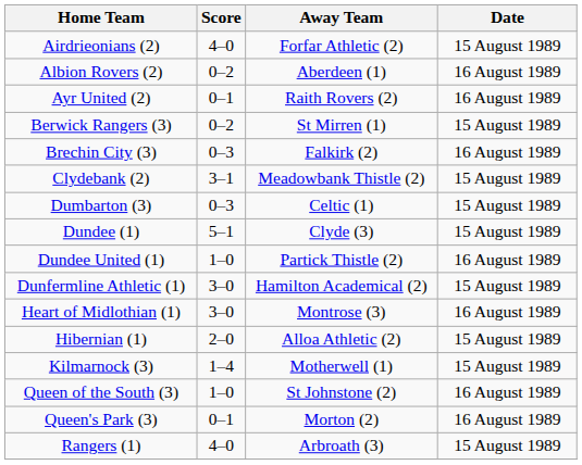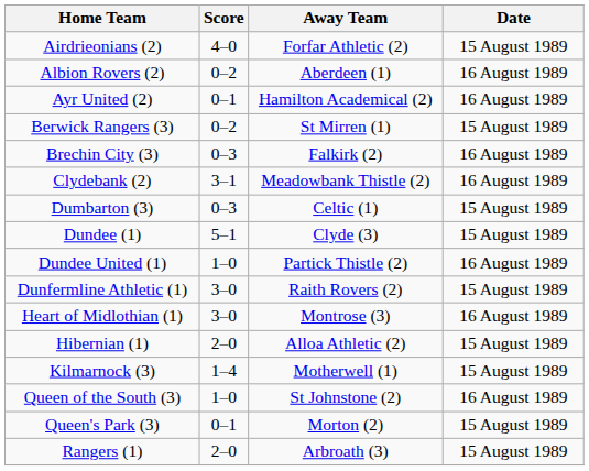 <table class="wikitable" style="text-align:center;">
 <tr>
 <th width=175>Home Team</th>
 <th width=20>Score</th>
 <th width=175>Away Team</th>
 <th width= 125>Date</th>
 </tr>
 <tr>
 <td><a href='#'>Airdrieonians</a>	(2)</td>
 <td>4–0</td>
 <td><a href='#'>Forfar Athletic</a>	(2)</td>
 <td>15 August 1989</td>
 </tr>
 <tr>
 <td><a href='#'>Albion Rovers</a>	(2)</td>
 <td>0–2</td>
 <td><a href='#'>Aberdeen</a>	(1)</td>
 <td>16 August 1989</td>
 </tr>
 <tr>
 <td><a href='#'>Ayr United</a>	(2)</td>
 <td>0–1</td>
-<td><a href='#'>Raith Rovers</a>	(2)</td>
+<td><a href='#'>Hamilton Academical</a>	(2)</td>
 <td>16 August 1989</td>
 </tr>
 <tr>
 <td><a href='#'>Berwick Rangers</a>	(3)</td>
 <td>0–2</td>
 <td><a href='#'>St Mirren</a>	(1)</td>
 <td>15 August 1989</td>
 </tr>
 <tr>
 <td><a href='#'>Brechin City</a>	(3)</td>
 <td>0–3</td>
 <td><a href='#'>Falkirk</a>	(2)</td>
 <td>16 August 1989</td>
 </tr>
 <tr>
 <td><a href='#'>Clydebank</a>	(2)</td>
 <td>3–1</td>
 <td><a href='#'>Meadowbank Thistle</a>	(2)</td>
-<td>15 August 1989</td>
+<td>16 August 1989</td>
 </tr>
 <tr>
 <td><a href='#'>Dumbarton</a>	(3)</td>
 <td>0–3</td>
 <td><a href='#'>Celtic</a>	(1)</td>
 <td>15 August 1989</td>
 </tr>
 <tr>
 <td><a href='#'>Dundee</a>	(1)</td>
 <td>5–1</td>
 <td><a href='#'>Clyde</a>	(3)</td>
 <td>15 August 1989</td>
 </tr>
 <tr>
 <td><a href='#'>Dundee United</a>	(1)</td>
 <td>1–0</td>
 <td><a href='#'>Partick Thistle</a>	(2)</td>
 <td>16 August 1989</td>
 </tr>
 <tr>
 <td><a href='#'>Dunfermline Athletic</a>	(1)</td>
 <td>3–0</td>
-<td><a href='#'>Hamilton Academical</a>	(2)</td>
+<td><a href='#'>Raith Rovers</a>	(2)</td>
 <td>15 August 1989</td>
 </tr>
 <tr>
 <td><a href='#'>Heart of Midlothian</a>	(1)</td>
 <td>3–0</td>
 <td><a href='#'>Montrose</a>	(3)</td>
 <td>16 August 1989</td>
 </tr>
 <tr>
 <td><a href='#'>Hibernian</a>	(1)</td>
 <td>2–0</td>
 <td><a href='#'>Alloa Athletic</a>	(2)</td>
 <td>15 August 1989</td>
 </tr>
 <tr>
 <td><a href='#'>Kilmarnock</a>	(3)</td>
 <td>1–4</td>
 <td><a href='#'>Motherwell</a>	(1)</td>
 <td>15 August 1989</td>
 </tr>
 <tr>
 <td><a href='#'>Queen of the South</a>	(3)</td>
 <td>1–0</td>
 <td><a href='#'>St Johnstone</a>	(2)</td>
 <td>16 August 1989</td>
 </tr>
 <tr>
 <td><a href='#'>Queen's Park</a>	(3)</td>
 <td>0–1</td>
 <td><a href='#'>Morton</a>	(2)</td>
-<td>16 August 1989</td>
+<td>15 August 1989</td>
 </tr>
 <tr>
 <td><a href='#'>Rangers</a>	(1)</td>
-<td>4–0</td>
+<td>2–0</td>
 <td><a href='#'>Arbroath</a>	(3)</td>
 <td>15 August 1989</td>
 </tr>
 <tr>
 </tr>
 </table>
